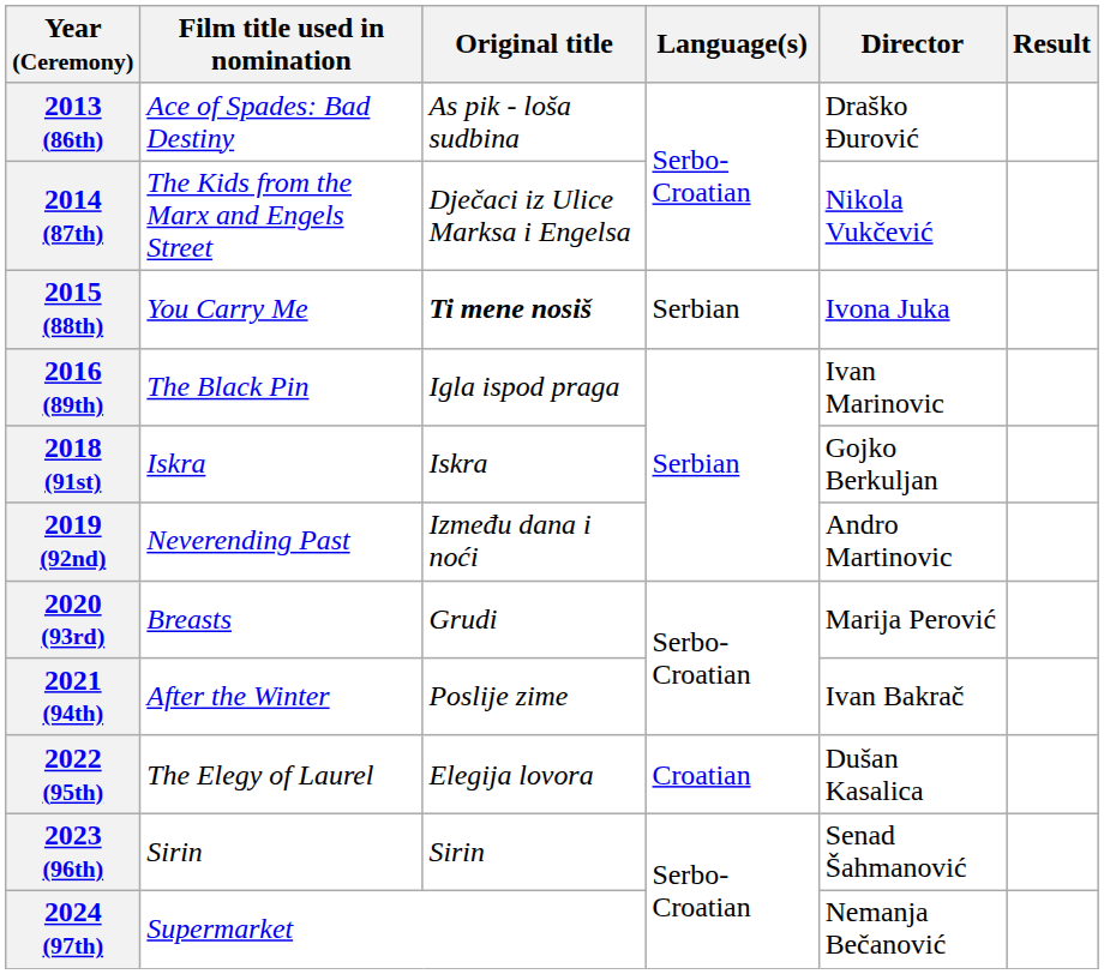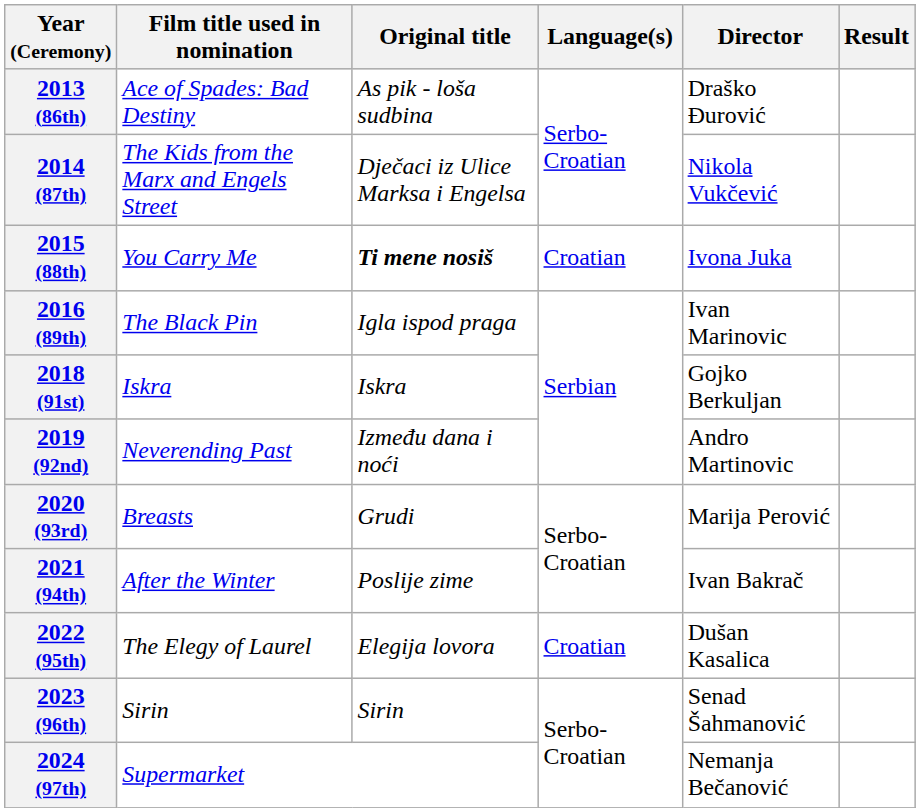 <table class="wikitable sortable" width="98%" style="background:#ffffff;">
 <tr>
 <th>Year<br><small>(Ceremony)</small></th>
 <th>Film title used in nomination</th>
 <th>Original title</th>
 <th>Language(s)</th>
 <th>Director</th>
 <th>Result</th>
 </tr>
 <tr>
 <th align="center"><a href='#'>2013</a><br><small><a href='#'>(86th)</a></small></th>
 <td><em><a href='#'>Ace of Spades: Bad Destiny</a></em></td>
 <td><em>As pik - loša sudbina</em></td>
 <td rowspan="2"><a href='#'>Serbo-Croatian</a></td>
 <td>Draško Đurović</td>
 <td></td>
 </tr>
 <tr>
 <th align="center"><a href='#'>2014</a><br><small><a href='#'>(87th)</a></small></th>
 <td><em><a href='#'>The Kids from the Marx and Engels Street</a></em></td>
 <td><em>Dječaci iz Ulice Marksa i Engelsa</em></td>
 <td><a href='#'>Nikola Vukčević</a></td>
 <td></td>
 </tr>
 <tr>
 <th align="center"><a href='#'>2015</a><br><small><a href='#'>(88th)</a></small></th>
 <td><em><a href='#'>You Carry Me</a></em></td>
 <td><strong><em>Ti mene nosiš</em></strong></td>
-<td>Serbian</td>
+<td><a href='#'>Croatian</a></td>
 <td><a href='#'>Ivona Juka</a></td>
 <td></td>
 </tr>
 <tr>
 <th align="center"><a href='#'>2016</a><br><small><a href='#'>(89th)</a></small></th>
 <td><em><a href='#'>The Black Pin</a></em></td>
 <td><em>Igla ispod praga</em></td>
 <td rowspan="3"><a href='#'>Serbian</a></td>
 <td>Ivan Marinovic</td>
 <td></td>
 </tr>
 <tr>
 <th align="center"><a href='#'>2018</a><br><small><a href='#'>(91st)</a></small></th>
 <td><em><a href='#'>Iskra</a></em></td>
 <td><em>Iskra</em></td>
 <td>Gojko Berkuljan</td>
 <td></td>
 </tr>
 <tr>
 <th align="center"><a href='#'>2019</a><br><small><a href='#'>(92nd)</a></small></th>
 <td><em><a href='#'>Neverending Past</a></em></td>
 <td><em>Između dana i noći</em></td>
 <td>Andro Martinovic</td>
 <td></td>
 </tr>
 <tr>
 <th align="center"><a href='#'>2020</a><br><small><a href='#'>(93rd)</a></small></th>
 <td><em><a href='#'>Breasts</a></em></td>
 <td><em>Grudi</em></td>
 <td rowspan="2">Serbo-Croatian</td>
 <td>Marija Perović</td>
 <td></td>
 </tr>
 <tr>
 <th align="center"><a href='#'>2021</a><br><small><a href='#'>(94th)</a></small></th>
 <td><em><a href='#'>After the Winter</a></em></td>
 <td><em>Poslije zime</em></td>
 <td>Ivan Bakrač</td>
 <td></td>
 </tr>
 <tr>
 <th align="center"><a href='#'>2022</a><br><small><a href='#'>(95th)</a></small></th>
 <td><em>The Elegy of Laurel</em></td>
 <td><em>Elegija lovora</em></td>
 <td><a href='#'>Croatian</a></td>
 <td>Dušan Kasalica</td>
 <td></td>
 </tr>
 <tr>
 <th align="center"><a href='#'>2023</a><br><small><a href='#'>(96th)</a></small></th>
 <td><em>Sirin</em></td>
 <td><em>Sirin</em></td>
 <td rowspan="2">Serbo-Croatian</td>
 <td>Senad Šahmanović</td>
 <td></td>
 </tr>
 <tr>
 <th><a href='#'>2024</a><br><small><a href='#'>(97th)</a></small></th>
 <td colspan="2"><em><a href='#'>Supermarket</a></em></td>
 <td>Nemanja Bečanović</td>
 <td></td>
 </tr>
 </table>
